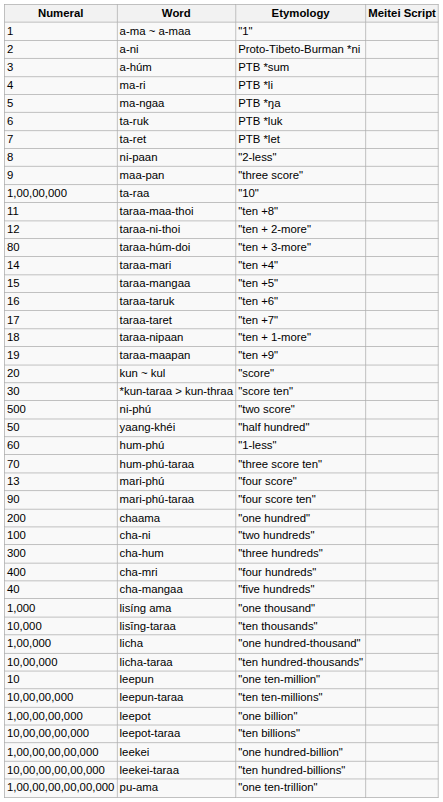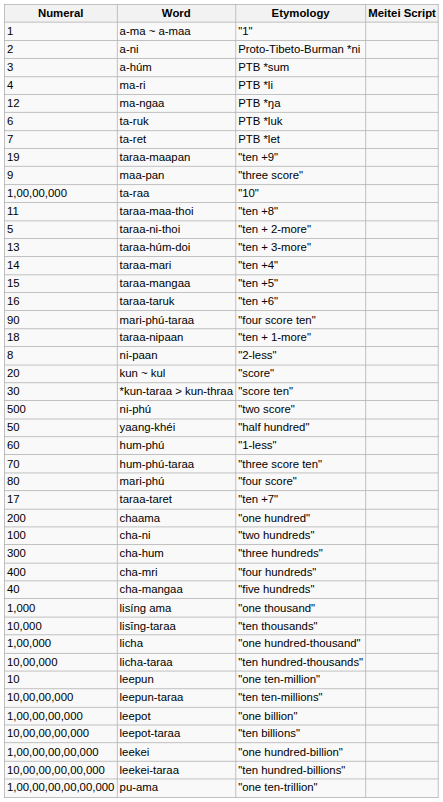 <table class="wikitable">
 <tr>
 <th>Numeral</th>
 <th>Word</th>
 <th>Etymology</th>
 <th>Meitei Script</th>
 </tr>
 <tr>
 <td>1</td>
 <td>a-ma ~ a-maa</td>
 <td>"1"</td>
 <td></td>
 </tr>
 <tr>
 <td>2</td>
 <td>a-ni</td>
 <td>Proto-Tibeto-Burman *ni</td>
 <td></td>
 </tr>
 <tr>
 <td>3</td>
 <td>a-húm</td>
 <td>PTB *sum</td>
 <td></td>
 </tr>
 <tr>
 <td>4</td>
 <td>ma-ri</td>
 <td>PTB *li</td>
 <td></td>
 </tr>
 <tr>
-<td>5</td>
+<td>12</td>
 <td>ma-ngaa</td>
 <td>PTB *ŋa</td>
 <td></td>
 </tr>
 <tr>
 <td>6</td>
 <td>ta-ruk</td>
 <td>PTB *luk</td>
 <td></td>
 </tr>
 <tr>
 <td>7</td>
 <td>ta-ret</td>
 <td>PTB *let</td>
 <td></td>
 </tr>
 <tr>
-<td>8</td>
-<td>ni-paan</td>
-<td>"2-less"</td>
+<td>19</td>
+<td>taraa-maapan</td>
+<td>"ten +9"</td>
 <td></td>
 </tr>
 <tr>
 <td>9</td>
 <td>maa-pan</td>
 <td>"three score"</td>
 <td></td>
 </tr>
 <tr>
 <td>1,00,00,000</td>
 <td>ta-raa</td>
 <td>"10"</td>
 <td></td>
 </tr>
 <tr>
 <td>11</td>
 <td>taraa-maa-thoi</td>
 <td>"ten +8"</td>
 <td></td>
 </tr>
 <tr>
-<td>12</td>
+<td>5</td>
 <td>taraa-ni-thoi</td>
 <td>"ten + 2-more"</td>
 <td></td>
 </tr>
 <tr>
-<td>80</td>
+<td>13</td>
 <td>taraa-húm-doi</td>
 <td>"ten + 3-more"</td>
 <td></td>
 </tr>
 <tr>
 <td>14</td>
 <td>taraa-mari</td>
 <td>"ten +4"</td>
 <td></td>
 </tr>
 <tr>
 <td>15</td>
 <td>taraa-mangaa</td>
 <td>"ten +5"</td>
 <td></td>
 </tr>
 <tr>
 <td>16</td>
 <td>taraa-taruk</td>
 <td>"ten +6"</td>
 <td></td>
 </tr>
 <tr>
-<td>17</td>
-<td>taraa-taret</td>
-<td>"ten +7"</td>
+<td>90</td>
+<td>mari-phú-taraa</td>
+<td>"four score ten"</td>
 <td></td>
 </tr>
 <tr>
 <td>18</td>
 <td>taraa-nipaan</td>
 <td>"ten + 1-more"</td>
 <td></td>
 </tr>
 <tr>
-<td>19</td>
-<td>taraa-maapan</td>
-<td>"ten +9"</td>
+<td>8</td>
+<td>ni-paan</td>
+<td>"2-less"</td>
 <td></td>
 </tr>
 <tr>
 <td>20</td>
 <td>kun ~ kul</td>
 <td>"score"</td>
 <td></td>
 </tr>
 <tr>
 <td>30</td>
 <td>*kun-taraa > kun-thraa</td>
 <td>"score ten"</td>
 <td></td>
 </tr>
 <tr>
 <td>500</td>
 <td>ni-phú</td>
 <td>"two score"</td>
 <td></td>
 </tr>
 <tr>
 <td>50</td>
 <td>yaang-khéi</td>
 <td>"half hundred"</td>
 <td></td>
 </tr>
 <tr>
 <td>60</td>
 <td>hum-phú</td>
 <td>"1-less"</td>
 <td></td>
 </tr>
 <tr>
 <td>70</td>
 <td>hum-phú-taraa</td>
 <td>"three score ten"</td>
 <td></td>
 </tr>
 <tr>
-<td>13</td>
+<td>80</td>
 <td>mari-phú</td>
 <td>"four score"</td>
 <td></td>
 </tr>
 <tr>
-<td>90</td>
-<td>mari-phú-taraa</td>
-<td>"four score ten"</td>
+<td>17</td>
+<td>taraa-taret</td>
+<td>"ten +7"</td>
 <td></td>
 </tr>
 <tr>
 <td>200</td>
 <td>chaama</td>
 <td>"one hundred"</td>
 <td></td>
 </tr>
 <tr>
 <td>100</td>
 <td>cha-ni</td>
 <td>"two hundreds"</td>
 <td></td>
 </tr>
 <tr>
 <td>300</td>
 <td>cha-hum</td>
 <td>"three hundreds"</td>
 <td></td>
 </tr>
 <tr>
 <td>400</td>
 <td>cha-mri</td>
 <td>"four hundreds"</td>
 <td></td>
 </tr>
 <tr>
 <td>40</td>
 <td>cha-mangaa</td>
 <td>"five hundreds"</td>
 <td></td>
 </tr>
 <tr>
 <td>1,000</td>
 <td>lisíng ama</td>
 <td>"one thousand"</td>
 <td></td>
 </tr>
 <tr>
 <td>10,000</td>
 <td>lisīng-taraa</td>
 <td>"ten thousands"</td>
 <td></td>
 </tr>
 <tr>
 <td>1,00,000</td>
 <td>licha</td>
 <td>"one hundred-thousand"</td>
 <td></td>
 </tr>
 <tr>
 <td>10,00,000</td>
 <td>licha-taraa</td>
 <td>"ten hundred-thousands"</td>
 <td></td>
 </tr>
 <tr>
 <td>10</td>
 <td>leepun</td>
 <td>"one ten-million"</td>
 <td></td>
 </tr>
 <tr>
 <td>10,00,00,000</td>
 <td>leepun-taraa</td>
 <td>"ten ten-millions"</td>
 <td></td>
 </tr>
 <tr>
 <td>1,00,00,00,000</td>
 <td>leepot</td>
 <td>"one billion"</td>
 <td></td>
 </tr>
 <tr>
 <td>10,00,00,00,000</td>
 <td>leepot-taraa</td>
 <td>"ten billions"</td>
 <td></td>
 </tr>
 <tr>
 <td>1,00,00,00,00,000</td>
 <td>leekei</td>
 <td>"one hundred-billion"</td>
 <td></td>
 </tr>
 <tr>
 <td>10,00,00,00,00,000</td>
 <td>leekei-taraa</td>
 <td>"ten hundred-billions"</td>
 <td></td>
 </tr>
 <tr>
 <td>1,00,00,00,00,00,000</td>
 <td>pu-ama</td>
 <td>"one ten-trillion"</td>
 <td></td>
 </tr>
 </table>
